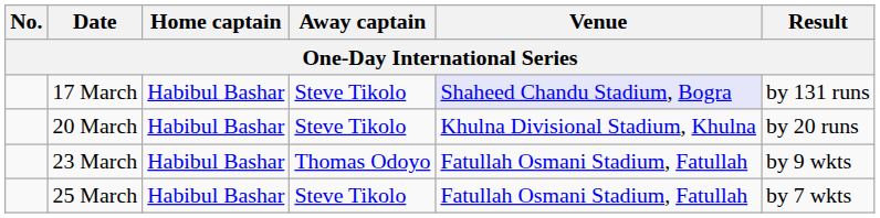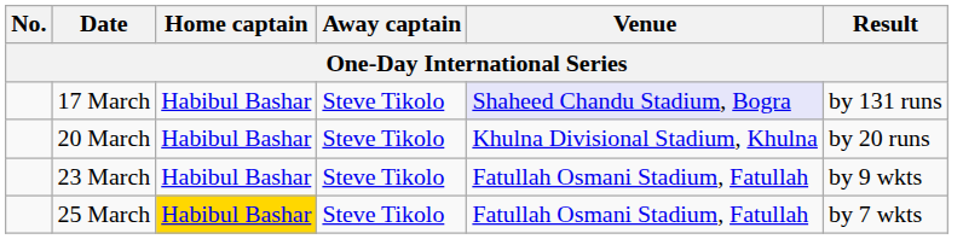 <table class="wikitable">
 <tr style="background:#efefef;">
 <th>No.</th>
 <th>Date</th>
 <th>Home captain</th>
 <th>Away captain</th>
 <th>Venue</th>
 <th>Result</th>
 </tr>
 <tr>
 <th colspan="6">One-Day International Series</th>
 </tr>
 <tr>
 <td></td>
 <td>17 March</td>
 <td><a href='#'>Habibul Bashar</a></td>
 <td><a href='#'>Steve Tikolo</a></td>
 <td style="background: lavender;"><a href='#'>Shaheed Chandu Stadium</a>, <a href='#'>Bogra</a></td>
 <td> by 131 runs</td>
 </tr>
 <tr>
 <td></td>
 <td>20 March</td>
 <td><a href='#'>Habibul Bashar</a></td>
 <td><a href='#'>Steve Tikolo</a></td>
 <td><a href='#'>Khulna Divisional Stadium</a>, <a href='#'>Khulna</a></td>
 <td> by 20 runs</td>
 </tr>
 <tr>
 <td></td>
 <td>23 March</td>
 <td><a href='#'>Habibul Bashar</a></td>
-<td><a href='#'>Thomas Odoyo</a></td>
+<td><a href='#'>Steve Tikolo</a></td>
 <td><a href='#'>Fatullah Osmani Stadium</a>, <a href='#'>Fatullah</a></td>
 <td> by 9 wkts</td>
 </tr>
 <tr>
 <td></td>
 <td>25 March</td>
-<td><a href='#'>Habibul Bashar</a></td>
+<td style="background: gold;"><a href='#'>Habibul Bashar</a></td>
 <td><a href='#'>Steve Tikolo</a></td>
 <td><a href='#'>Fatullah Osmani Stadium</a>, <a href='#'>Fatullah</a></td>
 <td> by 7 wkts</td>
 </tr>
 </table>
